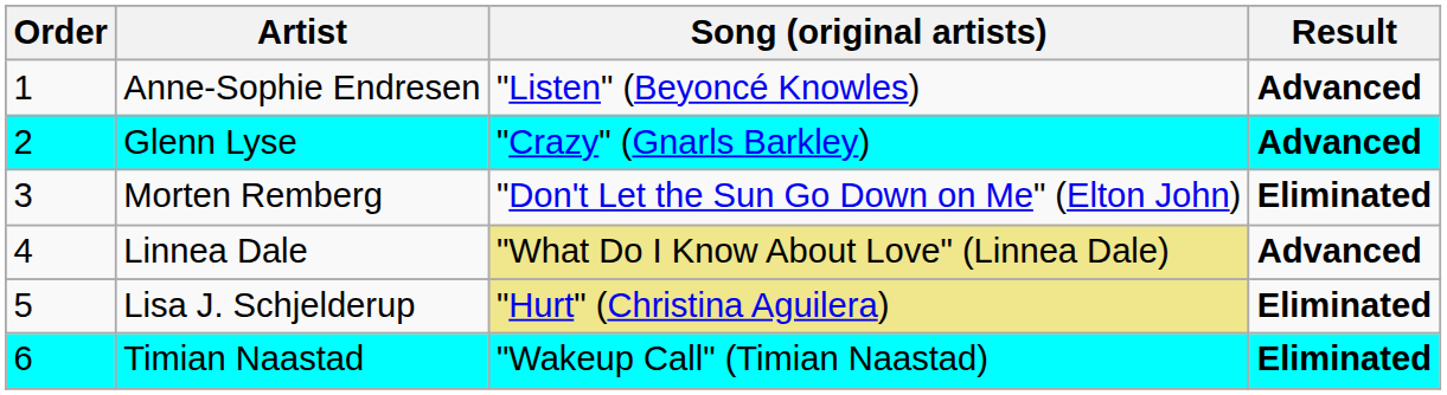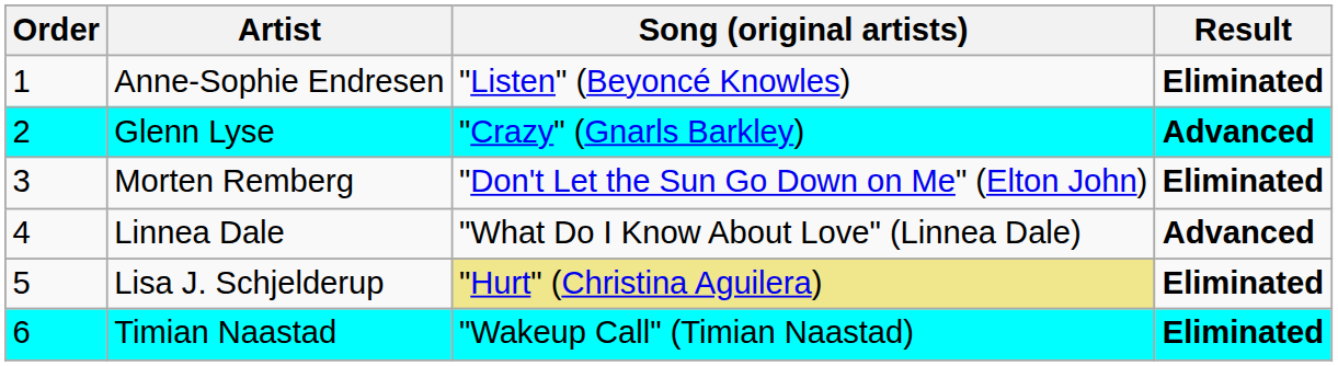 <table class=wikitable>
 <tr>
 <th>Order</th>
 <th>Artist</th>
 <th>Song (original artists)</th>
 <th>Result</th>
 </tr>
 <tr>
 <td>1</td>
 <td>Anne-Sophie Endresen</td>
 <td>"<a href='#'>Listen</a>" (<a href='#'>Beyoncé Knowles</a>)</td>
-<td><strong>Advanced</strong></td>
+<td><strong>Eliminated</strong></td>
 </tr>
 <tr style="background:cyan;">
 <td>2</td>
 <td>Glenn Lyse</td>
 <td>"<a href='#'>Crazy</a>" (<a href='#'>Gnarls Barkley</a>)</td>
 <td><strong>Advanced</strong></td>
 </tr>
 <tr>
 <td>3</td>
 <td>Morten Remberg</td>
 <td>"<a href='#'>Don't Let the Sun Go Down on Me</a>" (<a href='#'>Elton John</a>)</td>
 <td><strong>Eliminated</strong></td>
 </tr>
 <tr>
 <td>4</td>
 <td>Linnea Dale</td>
-<td style="background: khaki;">"What Do I Know About Love" (Linnea Dale)</td>
+<td>"What Do I Know About Love" (Linnea Dale)</td>
 <td><strong>Advanced</strong></td>
 </tr>
 <tr>
 <td>5</td>
 <td>Lisa J. Schjelderup</td>
 <td style="background: khaki;">"<a href='#'>Hurt</a>" (<a href='#'>Christina Aguilera</a>)</td>
 <td><strong>Eliminated</strong></td>
 </tr>
 <tr style="background:cyan;">
 <td>6</td>
 <td>Timian Naastad</td>
 <td>"Wakeup Call" (Timian Naastad)</td>
 <td><strong>Eliminated</strong></td>
 </tr>
 </table>
